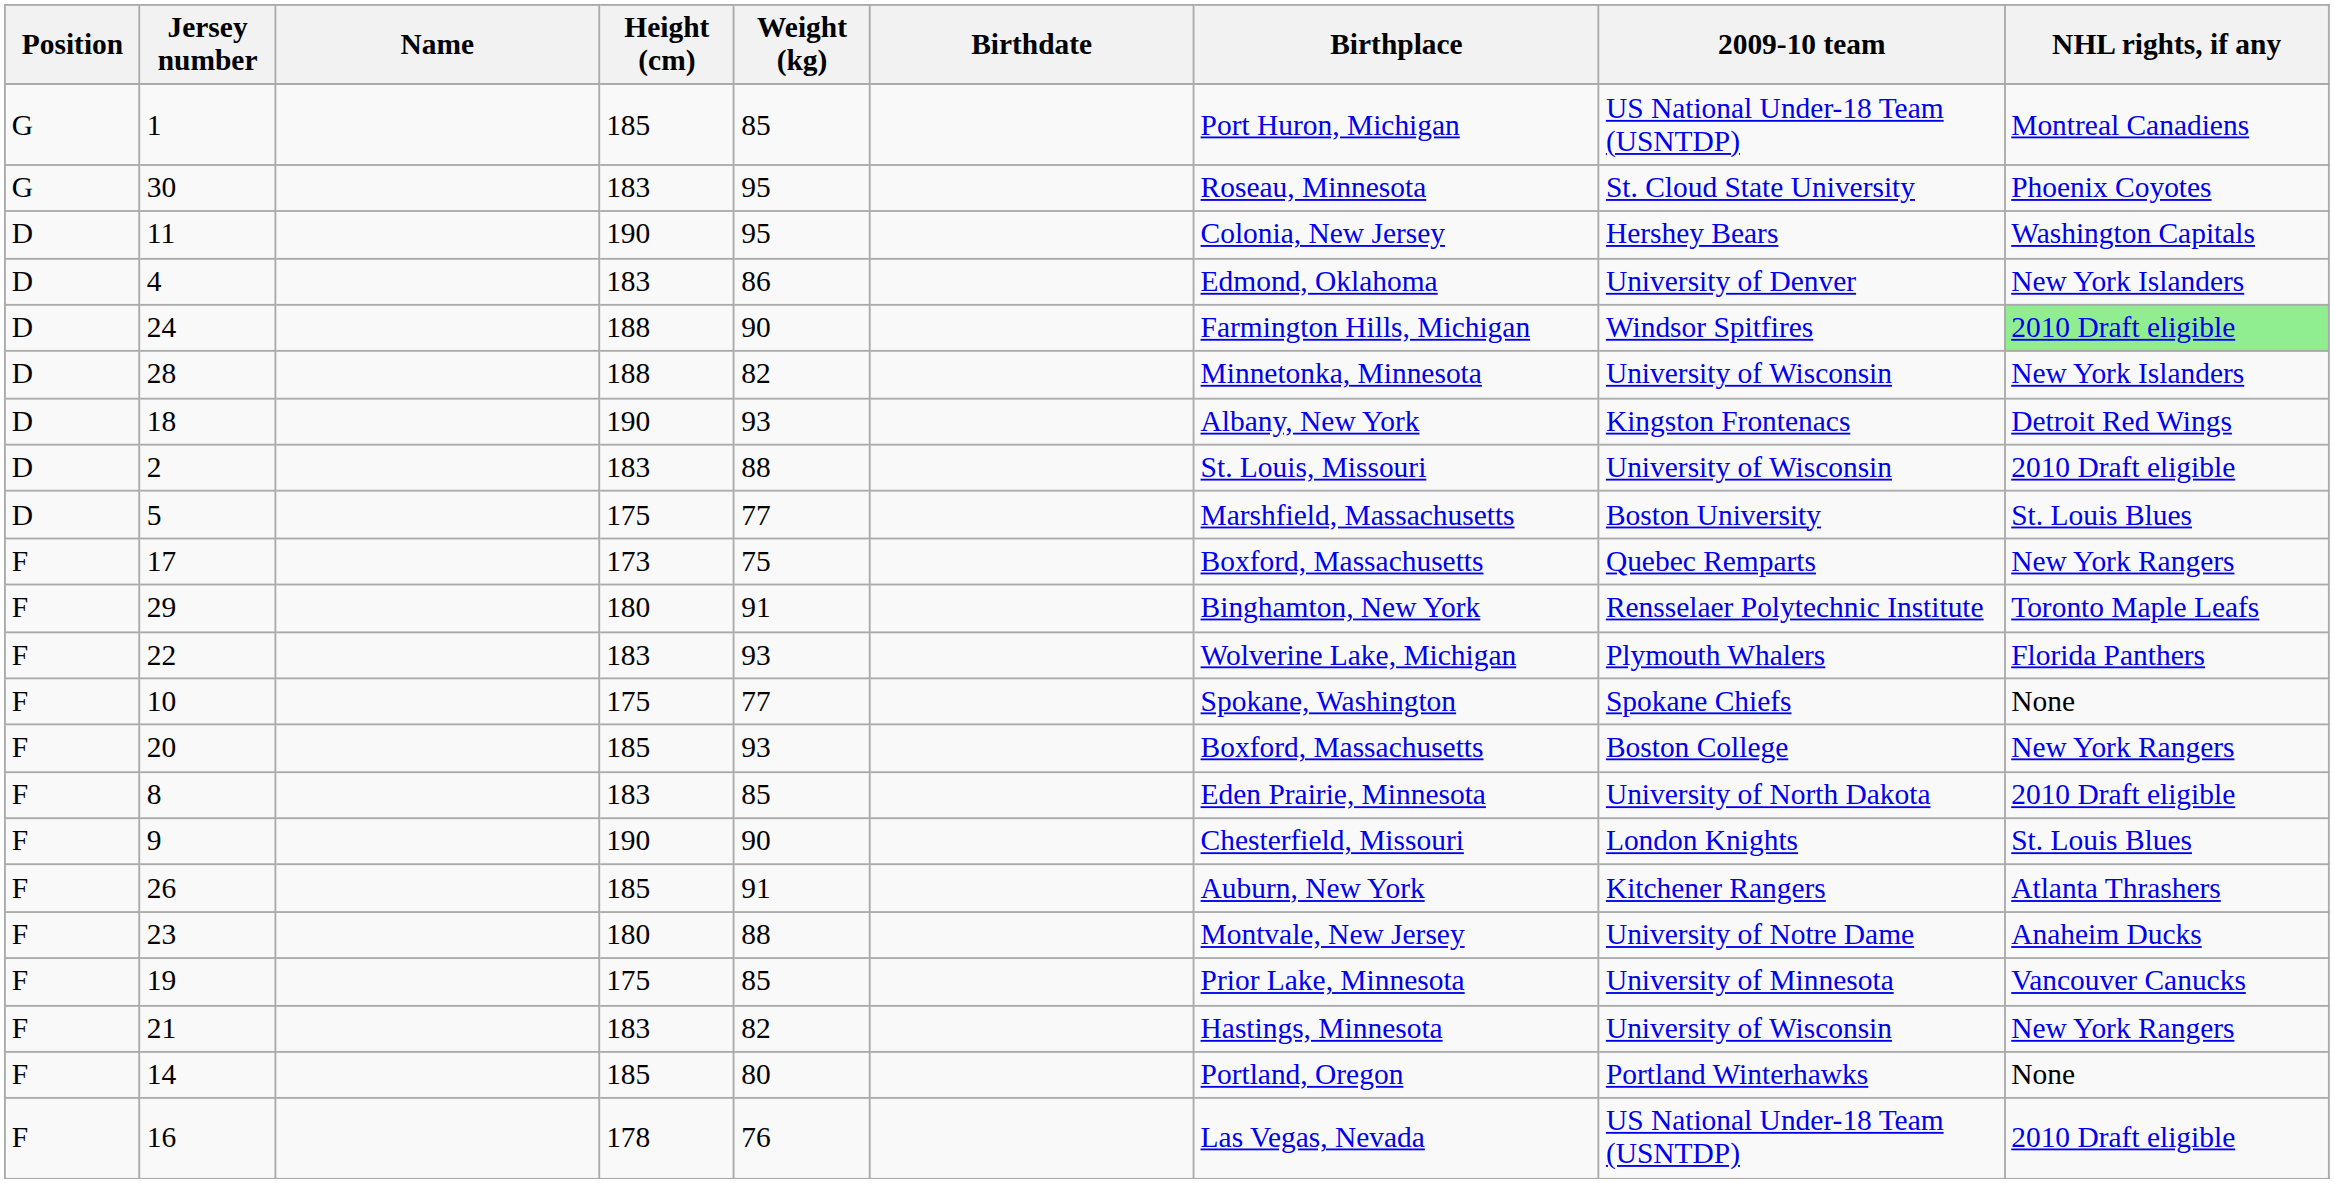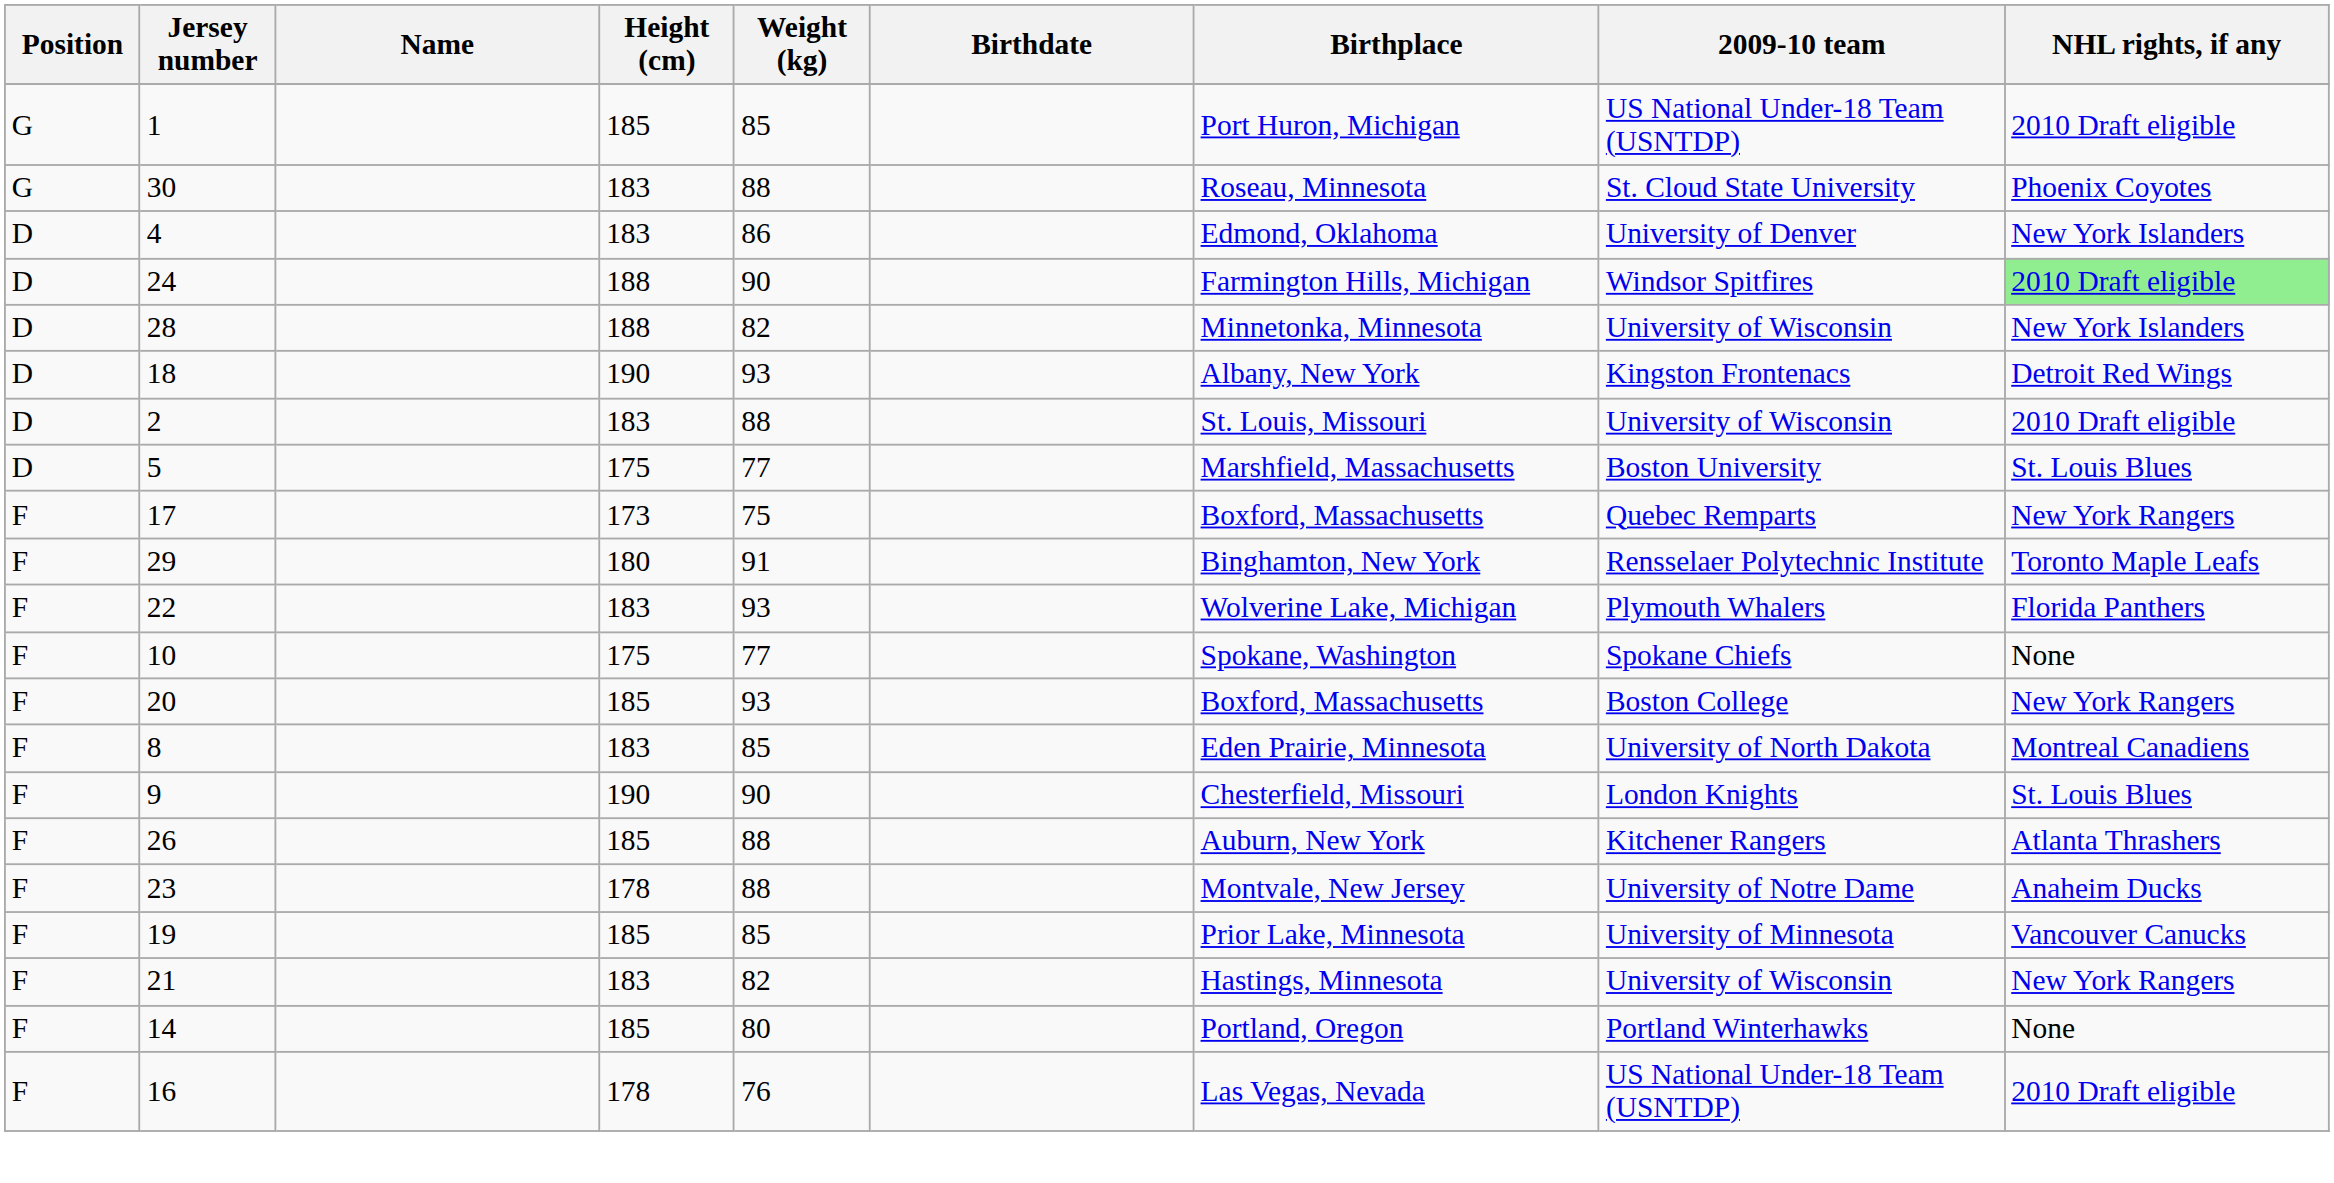 <table border="1" width="100%" class="wikitable sortable">
 <tr>
 <th width="05%">Position</th>
 <th width="05%">Jersey number</th>
 <th width="12%">Name</th>
 <th width="05%">Height (cm)</th>
 <th width="05%">Weight (kg)</th>
 <th width="12%">Birthdate</th>
 <th width="15%">Birthplace</th>
 <th width="15%">2009-10 team</th>
 <th width="12%">NHL rights, if any</th>
 </tr>
 <tr>
 </tr>
 <tr>
 <td>G</td>
 <td>1</td>
 <td></td>
 <td>185</td>
 <td>85</td>
 <td></td>
 <td> <a href='#'>Port Huron, Michigan</a></td>
 <td> <a href='#'>US National Under-18 Team (USNTDP)</a></td>
-<td> <a href='#'>Montreal Canadiens</a></td>
+<td><a href='#'>2010 Draft eligible</a></td>
 </tr>
 <tr>
 <td>G</td>
 <td>30</td>
 <td></td>
 <td>183</td>
-<td>95</td>
+<td>88</td>
 <td></td>
 <td> <a href='#'>Roseau, Minnesota</a></td>
 <td> <a href='#'>St. Cloud State University</a></td>
 <td> <a href='#'>Phoenix Coyotes</a></td>
-</tr>
-<tr>
-<td>D</td>
-<td>11</td>
-<td></td>
-<td>190</td>
-<td>95</td>
-<td></td>
-<td> <a href='#'>Colonia, New Jersey</a></td>
-<td> <a href='#'>Hershey Bears</a></td>
-<td> <a href='#'>Washington Capitals</a></td>
 </tr>
 <tr>
 <td>D</td>
 <td>4</td>
 <td></td>
 <td>183</td>
 <td>86</td>
 <td></td>
 <td> <a href='#'>Edmond, Oklahoma</a></td>
 <td> <a href='#'>University of Denver</a></td>
 <td> <a href='#'>New York Islanders</a></td>
 </tr>
 <tr>
 <td>D</td>
 <td>24</td>
 <td></td>
 <td>188</td>
 <td>90</td>
 <td></td>
 <td> <a href='#'>Farmington Hills, Michigan</a></td>
 <td> <a href='#'>Windsor Spitfires</a></td>
 <td style="background: lightgreen;"><a href='#'>2010 Draft eligible</a></td>
 </tr>
 <tr>
 <td>D</td>
 <td>28</td>
 <td></td>
 <td>188</td>
 <td>82</td>
 <td></td>
 <td> <a href='#'>Minnetonka, Minnesota</a></td>
 <td> <a href='#'>University of Wisconsin</a></td>
 <td> <a href='#'>New York Islanders</a></td>
 </tr>
 <tr>
 <td>D</td>
 <td>18</td>
 <td></td>
 <td>190</td>
 <td>93</td>
 <td></td>
 <td> <a href='#'>Albany, New York</a></td>
 <td> <a href='#'>Kingston Frontenacs</a></td>
 <td> <a href='#'>Detroit Red Wings</a></td>
 </tr>
 <tr>
 <td>D</td>
 <td>2</td>
 <td></td>
 <td>183</td>
 <td>88</td>
 <td></td>
 <td> <a href='#'>St. Louis, Missouri</a></td>
 <td> <a href='#'>University of Wisconsin</a></td>
 <td><a href='#'>2010 Draft eligible</a></td>
 </tr>
 <tr>
 <td>D</td>
 <td>5</td>
 <td></td>
 <td>175</td>
 <td>77</td>
 <td></td>
 <td> <a href='#'>Marshfield, Massachusetts</a></td>
 <td> <a href='#'>Boston University</a></td>
 <td> <a href='#'>St. Louis Blues</a></td>
 </tr>
 <tr>
 <td>F</td>
 <td>17</td>
 <td></td>
 <td>173</td>
 <td>75</td>
 <td></td>
 <td> <a href='#'>Boxford, Massachusetts</a></td>
 <td> <a href='#'>Quebec Remparts</a></td>
 <td> <a href='#'>New York Rangers</a></td>
 </tr>
 <tr>
 <td>F</td>
 <td>29</td>
 <td></td>
 <td>180</td>
 <td>91</td>
 <td></td>
 <td> <a href='#'>Binghamton, New York</a></td>
 <td> <a href='#'>Rensselaer Polytechnic Institute</a></td>
 <td> <a href='#'>Toronto Maple Leafs</a></td>
 </tr>
 <tr>
 <td>F</td>
 <td>22</td>
 <td></td>
 <td>183</td>
 <td>93</td>
 <td></td>
 <td> <a href='#'>Wolverine Lake, Michigan</a></td>
 <td> <a href='#'>Plymouth Whalers</a></td>
 <td> <a href='#'>Florida Panthers</a></td>
 </tr>
 <tr>
 <td>F</td>
 <td>10</td>
 <td></td>
 <td>175</td>
 <td>77</td>
 <td></td>
 <td> <a href='#'>Spokane, Washington</a></td>
 <td> <a href='#'>Spokane Chiefs</a></td>
 <td>None</td>
 </tr>
 <tr>
 <td>F</td>
 <td>20</td>
 <td></td>
 <td>185</td>
 <td>93</td>
 <td></td>
 <td> <a href='#'>Boxford, Massachusetts</a></td>
 <td> <a href='#'>Boston College</a></td>
 <td> <a href='#'>New York Rangers</a></td>
 </tr>
 <tr>
 <td>F</td>
 <td>8</td>
 <td></td>
 <td>183</td>
 <td>85</td>
 <td></td>
 <td> <a href='#'>Eden Prairie, Minnesota</a></td>
 <td> <a href='#'>University of North Dakota</a></td>
-<td><a href='#'>2010 Draft eligible</a></td>
+<td> <a href='#'>Montreal Canadiens</a></td>
 </tr>
 <tr>
 <td>F</td>
 <td>9</td>
 <td></td>
 <td>190</td>
 <td>90</td>
 <td></td>
 <td> <a href='#'>Chesterfield, Missouri</a></td>
 <td> <a href='#'>London Knights</a></td>
 <td> <a href='#'>St. Louis Blues</a></td>
 </tr>
 <tr>
 <td>F</td>
 <td>26</td>
 <td></td>
 <td>185</td>
-<td>91</td>
+<td>88</td>
 <td></td>
 <td> <a href='#'>Auburn, New York</a></td>
 <td> <a href='#'>Kitchener Rangers</a></td>
 <td> <a href='#'>Atlanta Thrashers</a></td>
 </tr>
 <tr>
 <td>F</td>
 <td>23</td>
 <td></td>
-<td>180</td>
+<td>178</td>
 <td>88</td>
 <td></td>
 <td> <a href='#'>Montvale, New Jersey</a></td>
 <td> <a href='#'>University of Notre Dame</a></td>
 <td> <a href='#'>Anaheim Ducks</a></td>
 </tr>
 <tr>
 <td>F</td>
 <td>19</td>
 <td></td>
-<td>175</td>
+<td>185</td>
 <td>85</td>
 <td></td>
 <td> <a href='#'>Prior Lake, Minnesota</a></td>
 <td> <a href='#'>University of Minnesota</a></td>
 <td> <a href='#'>Vancouver Canucks</a></td>
 </tr>
 <tr>
 <td>F</td>
 <td>21</td>
 <td></td>
 <td>183</td>
 <td>82</td>
 <td></td>
 <td> <a href='#'>Hastings, Minnesota</a></td>
 <td> <a href='#'>University of Wisconsin</a></td>
 <td> <a href='#'>New York Rangers</a></td>
 </tr>
 <tr>
 <td>F</td>
 <td>14</td>
 <td></td>
 <td>185</td>
 <td>80</td>
 <td></td>
 <td> <a href='#'>Portland, Oregon</a></td>
 <td> <a href='#'>Portland Winterhawks</a></td>
 <td>None</td>
 </tr>
 <tr>
 <td>F</td>
 <td>16</td>
 <td></td>
 <td>178</td>
 <td>76</td>
 <td></td>
 <td> <a href='#'>Las Vegas, Nevada</a></td>
 <td> <a href='#'>US National Under-18 Team (USNTDP)</a></td>
 <td><a href='#'>2010 Draft eligible</a></td>
 </tr>
 </table>
